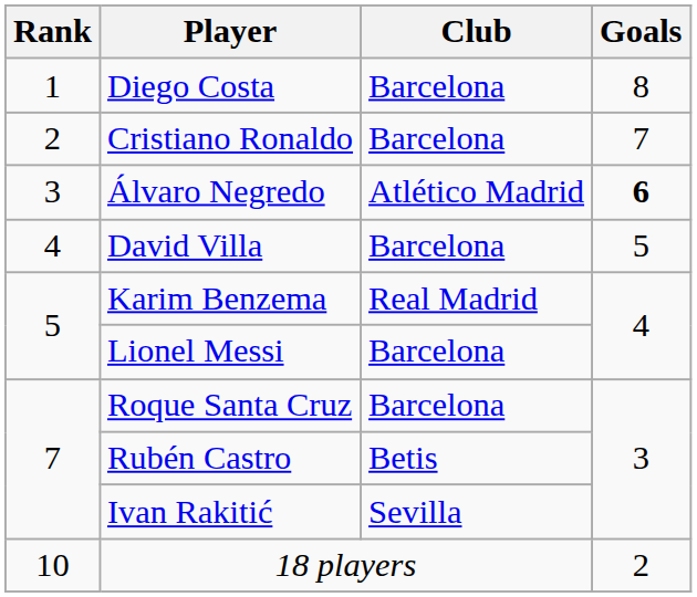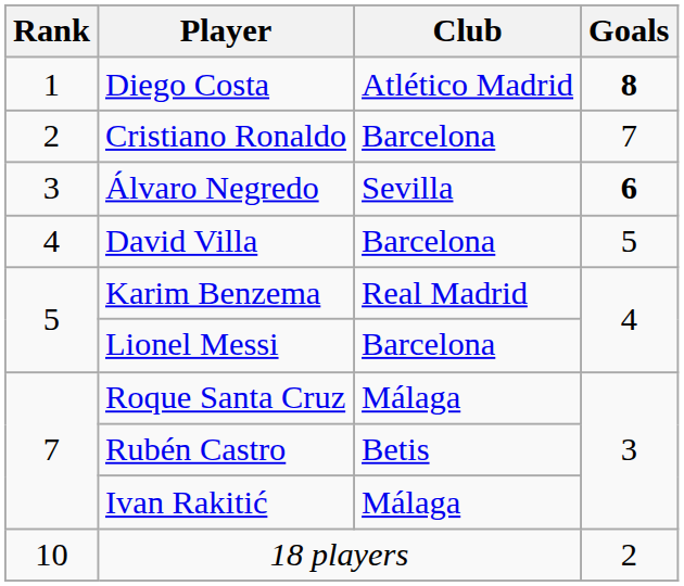 <table class="wikitable sortable" style="margin: 1em 1em 1em 0; background: #f9f9f9; border: 1px #aaa solid; ">
 <tr>
 <th>Rank</th>
 <th>Player</th>
 <th>Club</th>
 <th>Goals</th>
 </tr>
 <tr>
 <td style="text-align:center;">1</td>
 <td> <a href='#'>Diego Costa</a></td>
-<td><a href='#'>Barcelona</a></td>
-<td style="text-align:center;">8</td>
+<td><a href='#'>Atlético Madrid</a></td>
+<td style="text-align:center;"><strong>8</strong></td>
 </tr>
 <tr>
 <td style="text-align:center;">2</td>
 <td> <a href='#'>Cristiano Ronaldo</a></td>
 <td><a href='#'>Barcelona</a></td>
 <td style="text-align:center;">7</td>
 </tr>
 <tr>
 <td style="text-align:center;">3</td>
 <td> <a href='#'>Álvaro Negredo</a></td>
-<td><a href='#'>Atlético Madrid</a></td>
+<td><a href='#'>Sevilla</a></td>
 <td style="text-align:center;"><strong>6</strong></td>
 </tr>
 <tr>
 <td style="text-align:center;">4</td>
 <td> <a href='#'>David Villa</a></td>
 <td><a href='#'>Barcelona</a></td>
 <td style="text-align:center;">5</td>
 </tr>
 <tr>
 <td rowspan="2" style="text-align:center;">5</td>
 <td> <a href='#'>Karim Benzema</a></td>
 <td><a href='#'>Real Madrid</a></td>
 <td rowspan="2" style="text-align:center;">4</td>
 </tr>
 <tr>
 <td> <a href='#'>Lionel Messi</a></td>
 <td><a href='#'>Barcelona</a></td>
 </tr>
 <tr>
 <td rowspan="3" style="text-align:center;">7</td>
 <td> <a href='#'>Roque Santa Cruz</a></td>
-<td><a href='#'>Barcelona</a></td>
+<td><a href='#'>Málaga</a></td>
 <td rowspan="3" style="text-align:center;">3</td>
 </tr>
 <tr>
 <td> <a href='#'>Rubén Castro</a></td>
 <td><a href='#'>Betis</a></td>
 </tr>
 <tr>
 <td> <a href='#'>Ivan Rakitić</a></td>
-<td><a href='#'>Sevilla</a></td>
+<td><a href='#'>Málaga</a></td>
 </tr>
 <tr>
 <td style="text-align:center;">10</td>
 <td colspan="2" style="text-align:center;"><em>18 players</em></td>
 <td style="text-align:center;">2</td>
 </tr>
 </table>
